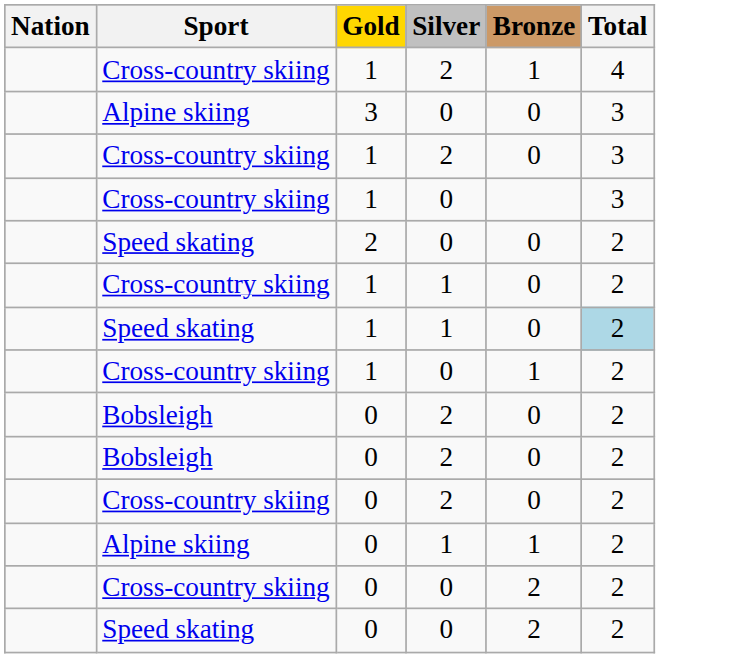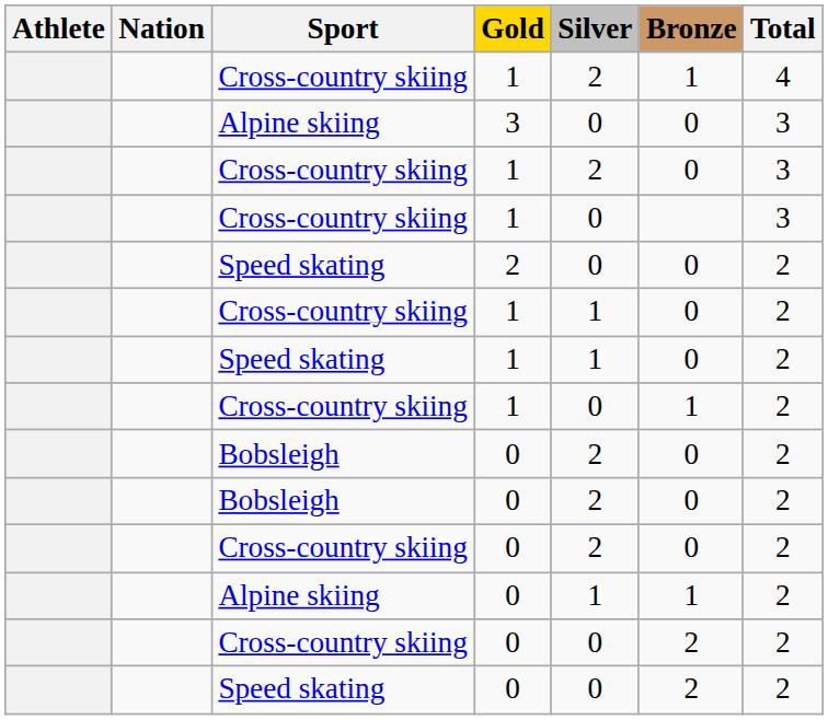 <table class="wikitable sortable plainrowheaders" style="text-align:center">
 <tr>
+<th scope="col">Athlete</th>
 <th scope="col">Nation</th>
 <th scope="col">Sport</th>
 <th scope="col" style="background-color: gold"><strong>Gold</strong></th>
 <th scope="col" style="background-color: silver"><strong>Silver</strong></th>
 <th scope="col" style="background-color: #cc9966"><strong>Bronze</strong></th>
 <th scope="col">Total</th>
 </tr>
 <tr>
+<th scope="row"></th>
 <td align=left></td>
 <td align=left><a href='#'>Cross-country skiing</a></td>
 <td>1</td>
 <td>2</td>
 <td>1</td>
 <td>4</td>
 </tr>
 <tr>
+<th scope="row"></th>
 <td align=left></td>
 <td align=left><a href='#'>Alpine skiing</a></td>
 <td>3</td>
 <td>0</td>
 <td>0</td>
 <td>3</td>
 </tr>
 <tr>
+<th scope="row"></th>
 <td align=left></td>
 <td align=left><a href='#'>Cross-country skiing</a></td>
 <td>1</td>
 <td>2</td>
 <td>0</td>
 <td>3</td>
 </tr>
 <tr>
+<th scope="row"></th>
 <td align=left></td>
 <td align=left><a href='#'>Cross-country skiing</a></td>
 <td>1</td>
 <td>0</td>
 <td></td>
 <td>3</td>
 </tr>
 <tr>
+<th scope="row"></th>
 <td align=left></td>
 <td align=left><a href='#'>Speed skating</a></td>
 <td>2</td>
 <td>0</td>
 <td>0</td>
 <td>2</td>
 </tr>
 <tr>
+<th scope="row"></th>
 <td align=left></td>
 <td align=left><a href='#'>Cross-country skiing</a></td>
 <td>1</td>
 <td>1</td>
 <td>0</td>
 <td>2</td>
 </tr>
 <tr>
+<th scope="row"></th>
 <td align=left></td>
 <td align=left><a href='#'>Speed skating</a></td>
 <td>1</td>
 <td>1</td>
 <td>0</td>
-<td style="background: lightblue;">2</td>
+<td>2</td>
 </tr>
 <tr>
+<th scope="row"></th>
 <td align=left></td>
 <td align=left><a href='#'>Cross-country skiing</a></td>
 <td>1</td>
 <td>0</td>
 <td>1</td>
 <td>2</td>
 </tr>
 <tr>
+<th scope="row"></th>
 <td align=left></td>
 <td align=left><a href='#'>Bobsleigh</a></td>
 <td>0</td>
 <td>2</td>
 <td>0</td>
 <td>2</td>
 </tr>
 <tr>
+<th scope="row"></th>
 <td align=left></td>
 <td align=left><a href='#'>Bobsleigh</a></td>
 <td>0</td>
 <td>2</td>
 <td>0</td>
 <td>2</td>
 </tr>
 <tr>
+<th scope="row"></th>
 <td align=left></td>
 <td align=left><a href='#'>Cross-country skiing</a></td>
 <td>0</td>
 <td>2</td>
 <td>0</td>
 <td>2</td>
 </tr>
 <tr>
+<th scope="row"></th>
 <td align=left></td>
 <td align=left><a href='#'>Alpine skiing</a></td>
 <td>0</td>
 <td>1</td>
 <td>1</td>
 <td>2</td>
 </tr>
 <tr>
+<th scope="row"></th>
 <td align=left></td>
 <td align=left><a href='#'>Cross-country skiing</a></td>
 <td>0</td>
 <td>0</td>
 <td>2</td>
 <td>2</td>
 </tr>
 <tr>
+<th scope="row"></th>
 <td align=left></td>
 <td align=left><a href='#'>Speed skating</a></td>
 <td>0</td>
 <td>0</td>
 <td>2</td>
 <td>2</td>
 </tr>
 </table>
